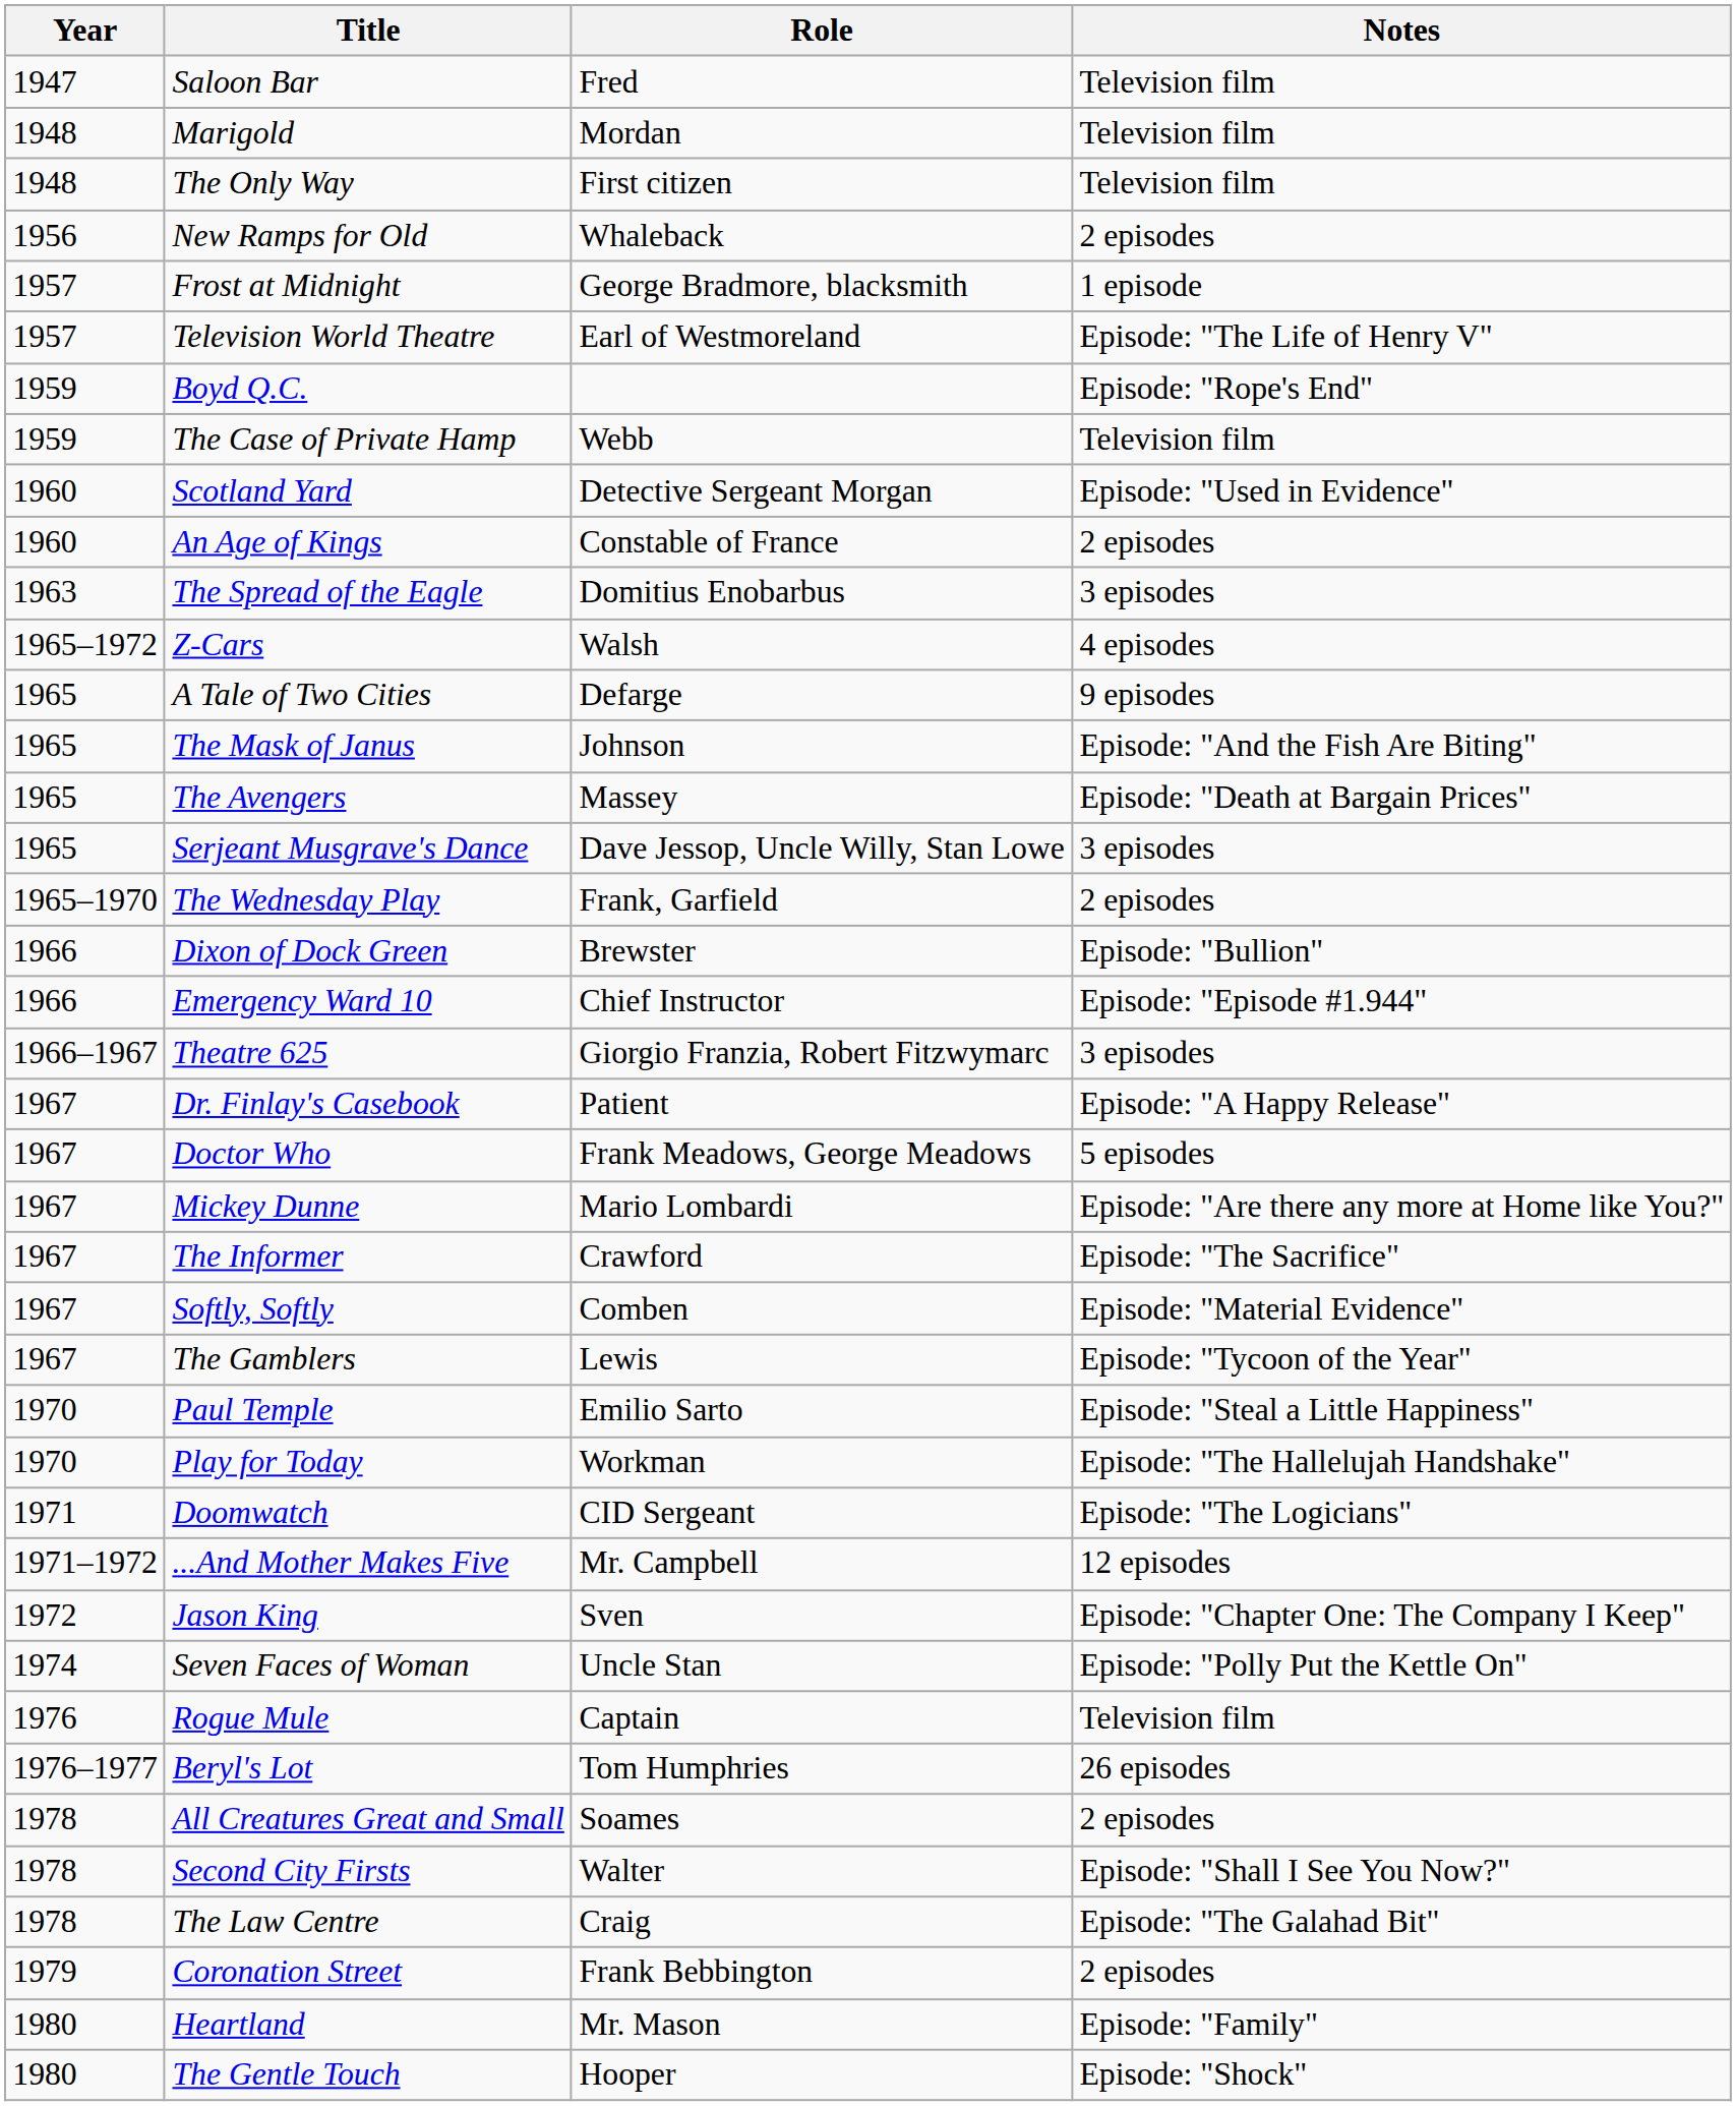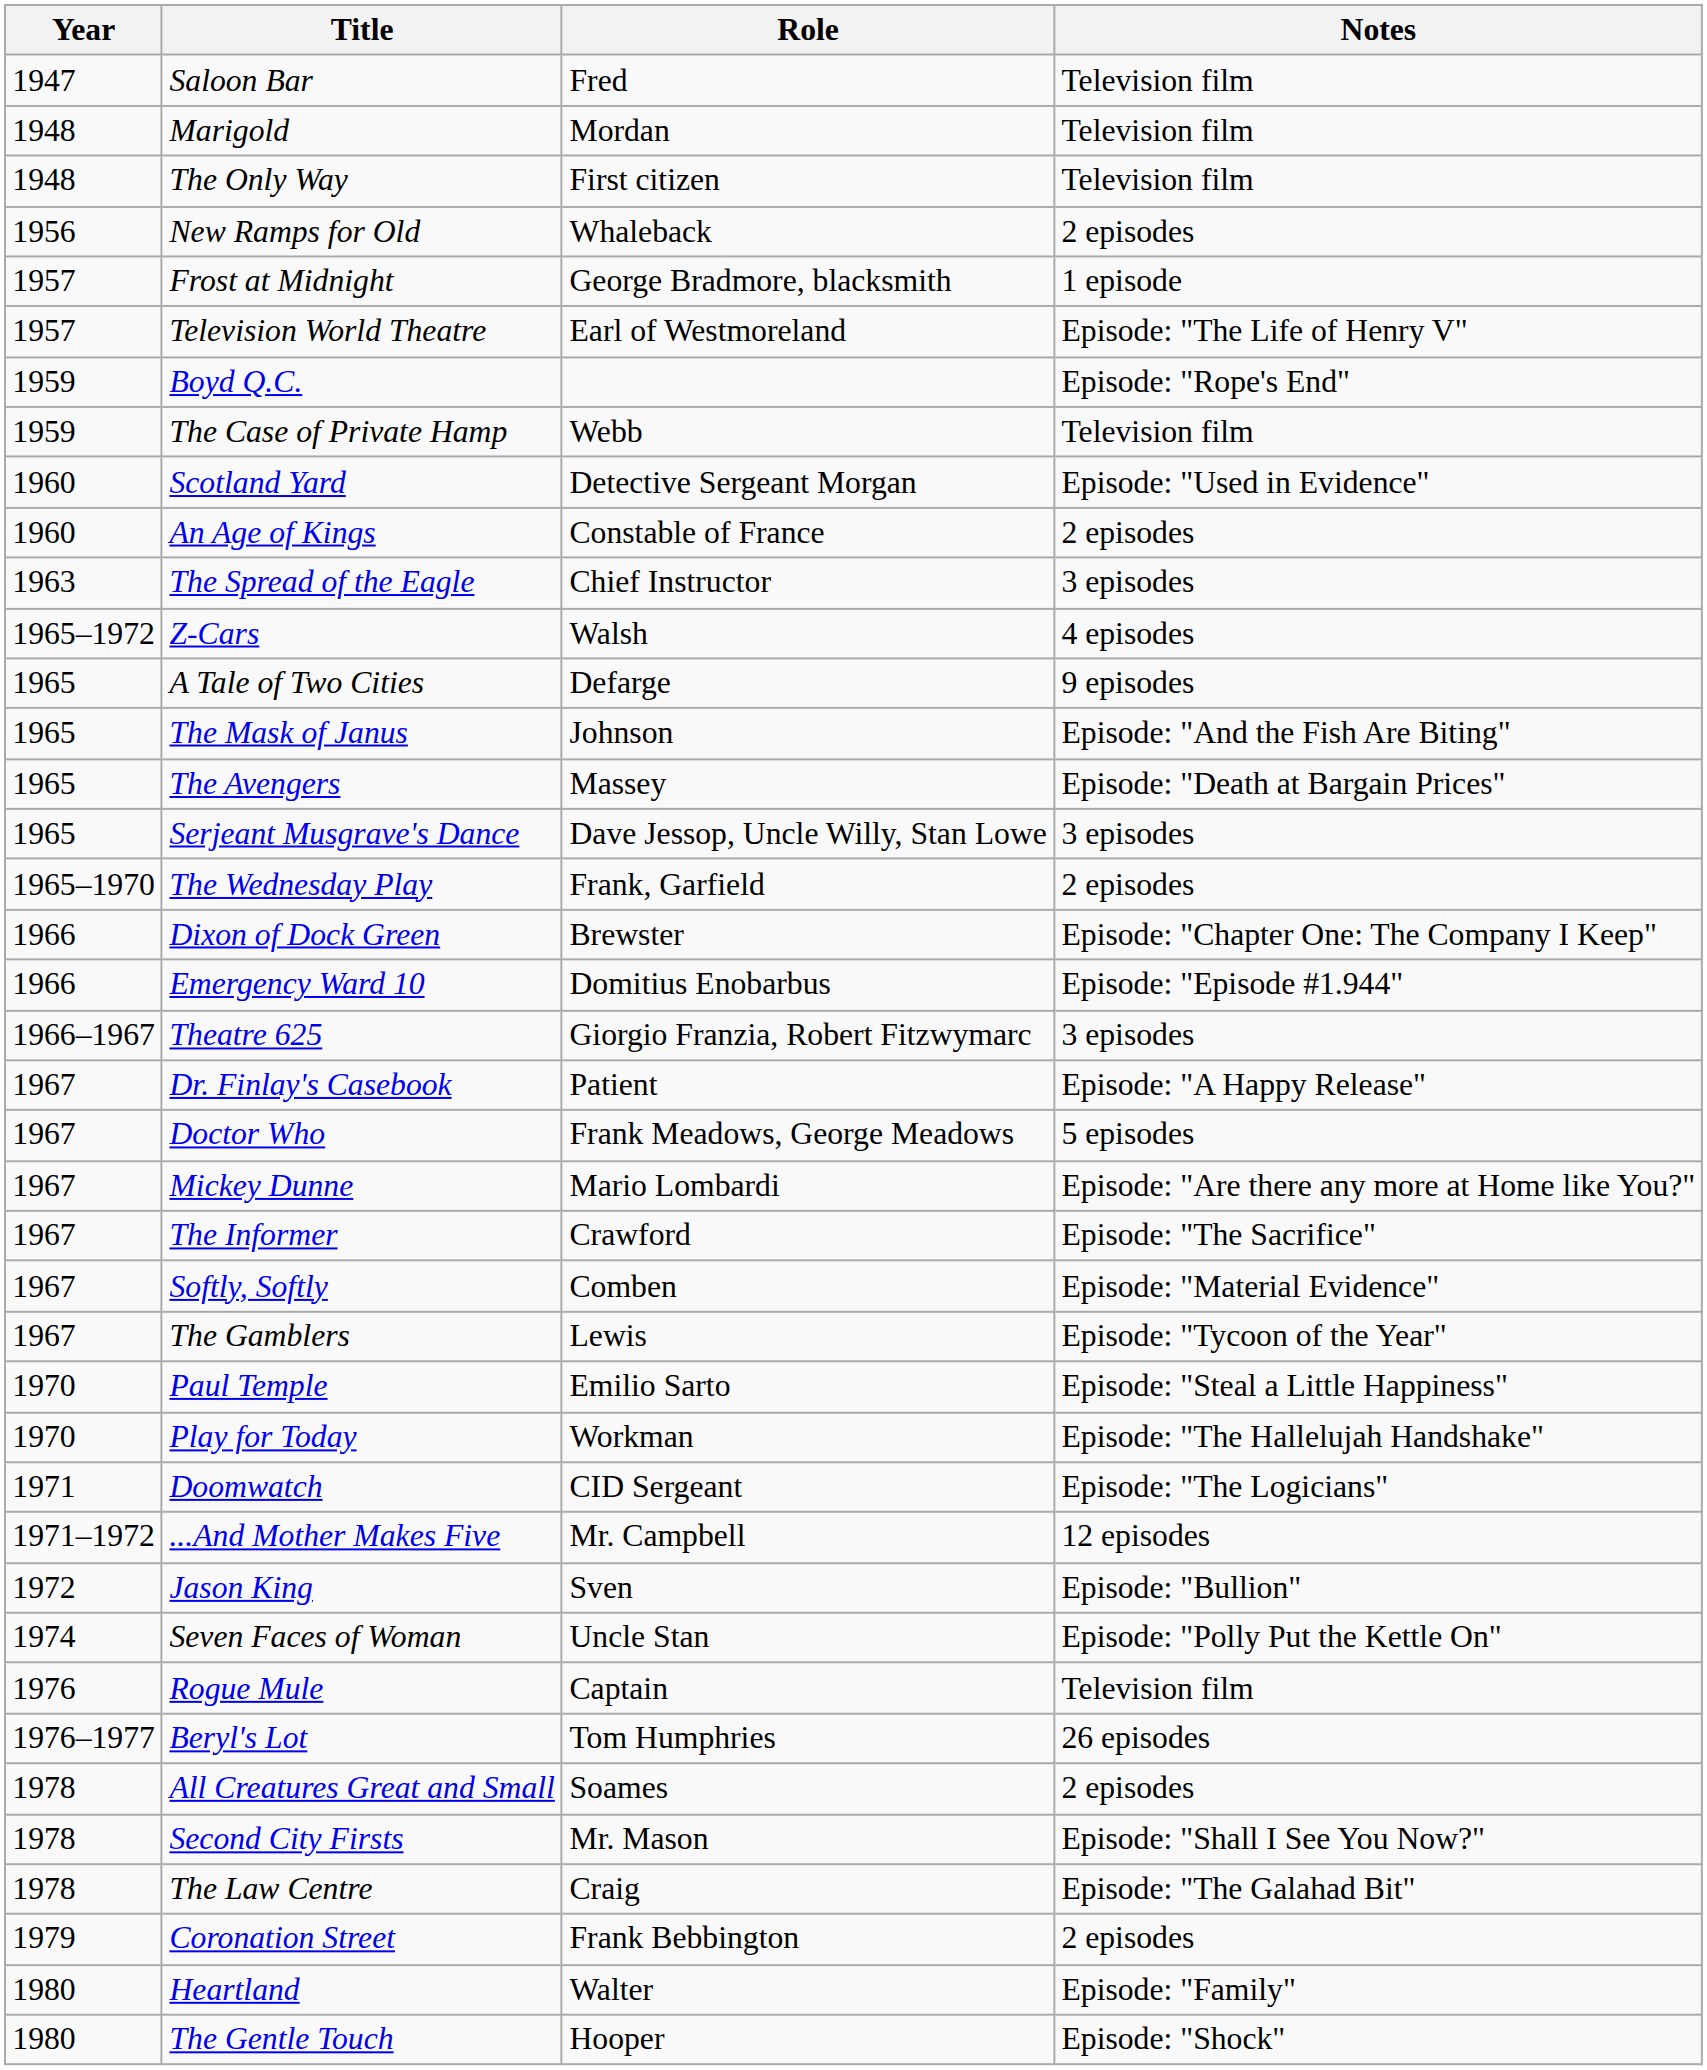 <table class="wikitable sortable">
 <tr>
 <th>Year</th>
 <th>Title</th>
 <th>Role</th>
 <th>Notes</th>
 </tr>
 <tr>
 <td>1947</td>
 <td><em>Saloon Bar</em></td>
 <td>Fred</td>
 <td>Television film</td>
 </tr>
 <tr>
 <td>1948</td>
 <td><em>Marigold</em></td>
 <td>Mordan</td>
 <td>Television film</td>
 </tr>
 <tr>
 <td>1948</td>
 <td><em>The Only Way</em></td>
 <td>First citizen</td>
 <td>Television film</td>
 </tr>
 <tr>
 <td>1956</td>
 <td><em>New Ramps for Old</em></td>
 <td>Whaleback</td>
 <td>2 episodes</td>
 </tr>
 <tr>
 <td>1957</td>
 <td><em>Frost at Midnight</em></td>
 <td>George Bradmore, blacksmith</td>
 <td>1 episode</td>
 </tr>
 <tr>
 <td>1957</td>
 <td><em>Television World Theatre</em></td>
 <td>Earl of Westmoreland</td>
 <td>Episode: "The Life of Henry V"</td>
 </tr>
 <tr>
 <td>1959</td>
 <td><em><a href='#'>Boyd Q.C.</a></em></td>
 <td></td>
 <td>Episode: "Rope's End"</td>
 </tr>
 <tr>
 <td>1959</td>
 <td><em>The Case of Private Hamp</em></td>
 <td>Webb</td>
 <td>Television film</td>
 </tr>
 <tr>
 <td>1960</td>
 <td><em><a href='#'>Scotland Yard</a></em></td>
 <td>Detective Sergeant Morgan</td>
 <td>Episode: "Used in Evidence"</td>
 </tr>
 <tr>
 <td>1960</td>
 <td><em><a href='#'>An Age of Kings</a></em></td>
 <td>Constable of France</td>
 <td>2 episodes</td>
 </tr>
 <tr>
 <td>1963</td>
 <td><em><a href='#'>The Spread of the Eagle</a></em></td>
-<td>Domitius Enobarbus</td>
+<td>Chief Instructor</td>
 <td>3 episodes</td>
 </tr>
 <tr>
 <td>1965–1972</td>
 <td><em><a href='#'>Z-Cars</a></em></td>
 <td>Walsh</td>
 <td>4 episodes</td>
 </tr>
 <tr>
 <td>1965</td>
 <td><em>A Tale of Two Cities</em></td>
 <td>Defarge</td>
 <td>9 episodes</td>
 </tr>
 <tr>
 <td>1965</td>
 <td><em><a href='#'>The Mask of Janus</a></em></td>
 <td>Johnson</td>
 <td>Episode: "And the Fish Are Biting"</td>
 </tr>
 <tr>
 <td>1965</td>
 <td><em><a href='#'>The Avengers</a></em></td>
 <td>Massey</td>
 <td>Episode: "Death at Bargain Prices"</td>
 </tr>
 <tr>
 <td>1965</td>
 <td><em><a href='#'>Serjeant Musgrave's Dance</a></em></td>
 <td>Dave Jessop, Uncle Willy, Stan Lowe</td>
 <td>3 episodes</td>
 </tr>
 <tr>
 <td>1965–1970</td>
 <td><em><a href='#'>The Wednesday Play</a></em></td>
 <td>Frank, Garfield</td>
 <td>2 episodes</td>
 </tr>
 <tr>
 <td>1966</td>
 <td><em><a href='#'>Dixon of Dock Green</a></em></td>
 <td>Brewster</td>
-<td>Episode: "Bullion"</td>
+<td>Episode: "Chapter One: The Company I Keep"</td>
 </tr>
 <tr>
 <td>1966</td>
 <td><em><a href='#'>Emergency Ward 10</a></em></td>
-<td>Chief Instructor</td>
+<td>Domitius Enobarbus</td>
 <td>Episode: "Episode #1.944"</td>
 </tr>
 <tr>
 <td>1966–1967</td>
 <td><em><a href='#'>Theatre 625</a></em></td>
 <td>Giorgio Franzia, Robert Fitzwymarc</td>
 <td>3 episodes</td>
 </tr>
 <tr>
 <td>1967</td>
 <td><em><a href='#'>Dr. Finlay's Casebook</a></em></td>
 <td>Patient</td>
 <td>Episode: "A Happy Release"</td>
 </tr>
 <tr>
 <td>1967</td>
 <td><em><a href='#'>Doctor Who</a></em></td>
 <td>Frank Meadows, George Meadows</td>
 <td>5 episodes</td>
 </tr>
 <tr>
 <td>1967</td>
 <td><em><a href='#'>Mickey Dunne</a></em></td>
 <td>Mario Lombardi</td>
 <td>Episode: "Are there any more at Home like You?"</td>
 </tr>
 <tr>
 <td>1967</td>
 <td><em><a href='#'>The Informer</a></em></td>
 <td>Crawford</td>
 <td>Episode: "The Sacrifice"</td>
 </tr>
 <tr>
 <td>1967</td>
 <td><em><a href='#'>Softly, Softly</a></em></td>
 <td>Comben</td>
 <td>Episode: "Material Evidence"</td>
 </tr>
 <tr>
 <td>1967</td>
 <td><em>The Gamblers</em></td>
 <td>Lewis</td>
 <td>Episode: "Tycoon of the Year"</td>
 </tr>
 <tr>
 <td>1970</td>
 <td><em><a href='#'>Paul Temple</a></em></td>
 <td>Emilio Sarto</td>
 <td>Episode: "Steal a Little Happiness"</td>
 </tr>
 <tr>
 <td>1970</td>
 <td><em><a href='#'>Play for Today</a></em></td>
 <td>Workman</td>
 <td>Episode: "The Hallelujah Handshake"</td>
 </tr>
 <tr>
 <td>1971</td>
 <td><em><a href='#'>Doomwatch</a></em></td>
 <td>CID Sergeant</td>
 <td>Episode: "The Logicians"</td>
 </tr>
 <tr>
 <td>1971–1972</td>
 <td><em><a href='#'>...And Mother Makes Five</a></em></td>
 <td>Mr. Campbell</td>
 <td>12 episodes</td>
 </tr>
 <tr>
 <td>1972</td>
 <td><em><a href='#'>Jason King</a></em></td>
 <td>Sven</td>
-<td>Episode: "Chapter One: The Company I Keep"</td>
+<td>Episode: "Bullion"</td>
 </tr>
 <tr>
 <td>1974</td>
 <td><em>Seven Faces of Woman</em></td>
 <td>Uncle Stan</td>
 <td>Episode: "Polly Put the Kettle On"</td>
 </tr>
 <tr>
 <td>1976</td>
 <td><em><a href='#'>Rogue Mule</a></em></td>
 <td>Captain</td>
 <td>Television film</td>
 </tr>
 <tr>
 <td>1976–1977</td>
 <td><em><a href='#'>Beryl's Lot</a></em></td>
 <td>Tom Humphries</td>
 <td>26 episodes</td>
 </tr>
 <tr>
 <td>1978</td>
 <td><em><a href='#'>All Creatures Great and Small</a></em></td>
 <td>Soames</td>
 <td>2 episodes</td>
 </tr>
 <tr>
 <td>1978</td>
 <td><em><a href='#'>Second City Firsts</a></em></td>
-<td>Walter</td>
+<td>Mr. Mason</td>
 <td>Episode: "Shall I See You Now?"</td>
 </tr>
 <tr>
 <td>1978</td>
 <td><em>The Law Centre</em></td>
 <td>Craig</td>
 <td>Episode: "The Galahad Bit"</td>
 </tr>
 <tr>
 <td>1979</td>
 <td><em><a href='#'>Coronation Street</a></em></td>
 <td>Frank Bebbington</td>
 <td>2 episodes</td>
 </tr>
 <tr>
 <td>1980</td>
 <td><em><a href='#'>Heartland</a></em></td>
-<td>Mr. Mason</td>
+<td>Walter</td>
 <td>Episode: "Family"</td>
 </tr>
 <tr>
 <td>1980</td>
 <td><em><a href='#'>The Gentle Touch</a></em></td>
 <td>Hooper</td>
 <td>Episode: "Shock"</td>
 </tr>
 </table>
